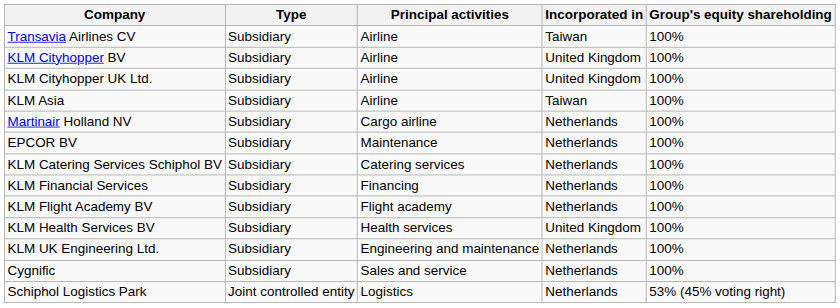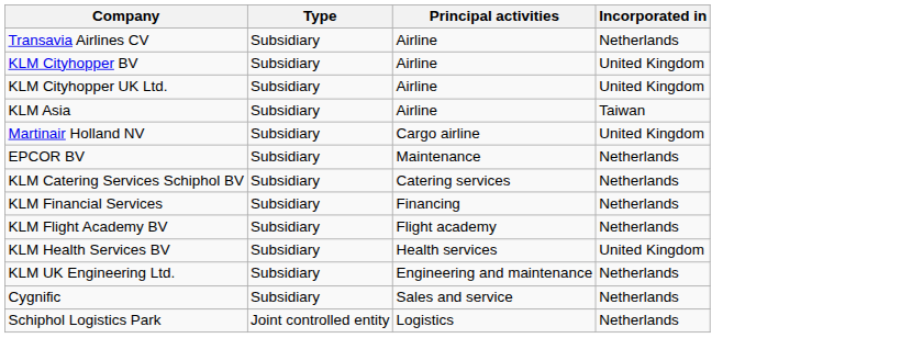 <table class="wikitable sortable">
 <tr>
 <th>Company</th>
 <th>Type</th>
 <th>Principal activities</th>
 <th>Incorporated in</th>
-<th>Group's equity shareholding</th>
 </tr>
 <tr>
 <td><a href='#'>Transavia</a> Airlines CV</td>
 <td>Subsidiary</td>
 <td>Airline</td>
-<td>Taiwan</td>
-<td>100%</td>
+<td>Netherlands</td>
 </tr>
 <tr>
 <td><a href='#'>KLM Cityhopper</a> BV</td>
 <td>Subsidiary</td>
 <td>Airline</td>
 <td>United Kingdom</td>
-<td>100%</td>
 </tr>
 <tr>
 <td>KLM Cityhopper UK Ltd.</td>
 <td>Subsidiary</td>
 <td>Airline</td>
 <td>United Kingdom</td>
-<td>100%</td>
 </tr>
 <tr>
 <td>KLM Asia</td>
 <td>Subsidiary</td>
 <td>Airline</td>
 <td>Taiwan</td>
-<td>100%</td>
 </tr>
 <tr>
 <td><a href='#'>Martinair</a> Holland NV</td>
 <td>Subsidiary</td>
 <td>Cargo airline</td>
-<td>Netherlands</td>
-<td>100%</td>
+<td>United Kingdom</td>
 </tr>
 <tr>
 <td>EPCOR BV</td>
 <td>Subsidiary</td>
 <td>Maintenance</td>
 <td>Netherlands</td>
-<td>100%</td>
 </tr>
 <tr>
 <td>KLM Catering Services Schiphol BV</td>
 <td>Subsidiary</td>
 <td>Catering services</td>
 <td>Netherlands</td>
-<td>100%</td>
 </tr>
 <tr>
 <td>KLM Financial Services</td>
 <td>Subsidiary</td>
 <td>Financing</td>
 <td>Netherlands</td>
-<td>100%</td>
 </tr>
 <tr>
 <td>KLM Flight Academy BV</td>
 <td>Subsidiary</td>
 <td>Flight academy</td>
 <td>Netherlands</td>
-<td>100%</td>
 </tr>
 <tr>
 <td>KLM Health Services BV</td>
 <td>Subsidiary</td>
 <td>Health services</td>
 <td>United Kingdom</td>
-<td>100%</td>
 </tr>
 <tr>
 <td>KLM UK Engineering Ltd.</td>
 <td>Subsidiary</td>
 <td>Engineering and maintenance</td>
 <td>Netherlands</td>
-<td>100%</td>
 </tr>
 <tr>
 <td>Cygnific</td>
 <td>Subsidiary</td>
 <td>Sales and service</td>
 <td>Netherlands</td>
-<td>100%</td>
 </tr>
 <tr>
 <td>Schiphol Logistics Park</td>
 <td>Joint controlled entity</td>
 <td>Logistics</td>
 <td>Netherlands</td>
-<td>53% (45% voting right)</td>
 </tr>
 </table>
